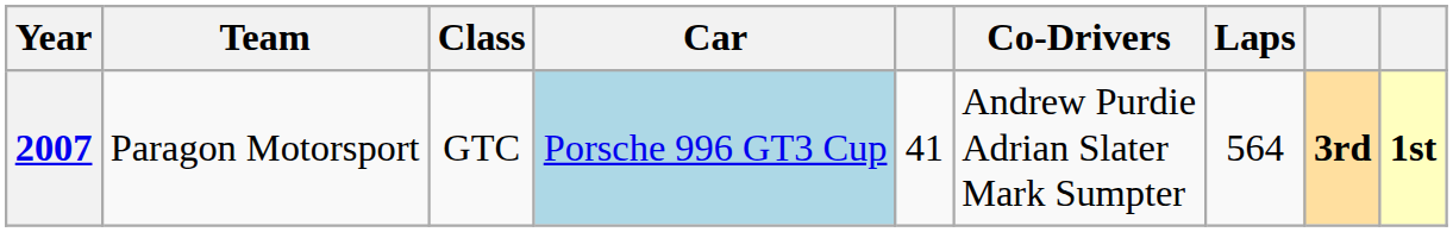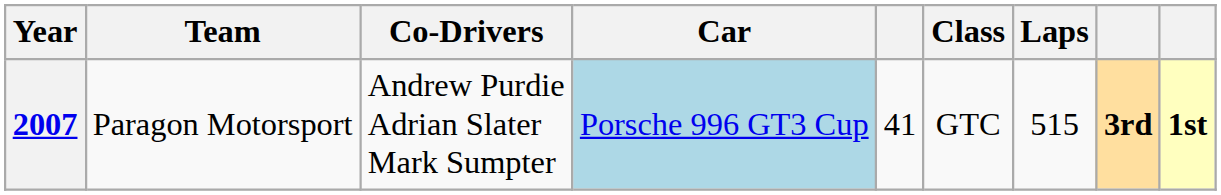 <table class="wikitable" style="font-size:90%">
 <tr>
 <th>Year</th>
 <th>Team</th>
-<th>Class</th>
+<th>Co-Drivers</th>
 <th>Car</th>
 <th></th>
-<th>Co-Drivers</th>
+<th>Class</th>
 <th>Laps</th>
 <th></th>
 <th></th>
 </tr>
 <tr style="text-align:center;">
 <th><a href='#'>2007</a></th>
 <td align="left"> Paragon Motorsport</td>
-<td>GTC</td>
+<td align="left"> Andrew Purdie<br> Adrian Slater<br> Mark Sumpter</td>
 <td align="left" style="background: lightblue;"><a href='#'>Porsche 996 GT3 Cup</a></td>
 <td>41</td>
-<td align="left"> Andrew Purdie<br> Adrian Slater<br> Mark Sumpter</td>
-<td>564</td>
+<td>GTC</td>
+<td>515</td>
 <td style="background:#ffdf9f;"><strong>3rd</strong></td>
 <td style="background:#ffffbf;"><strong>1st</strong></td>
 </tr>
 </table>
